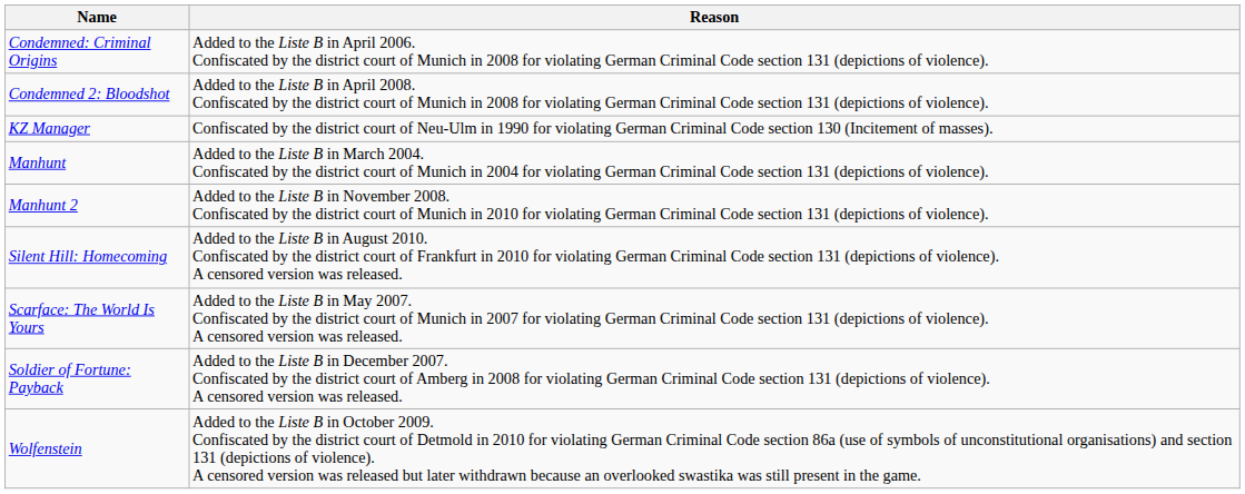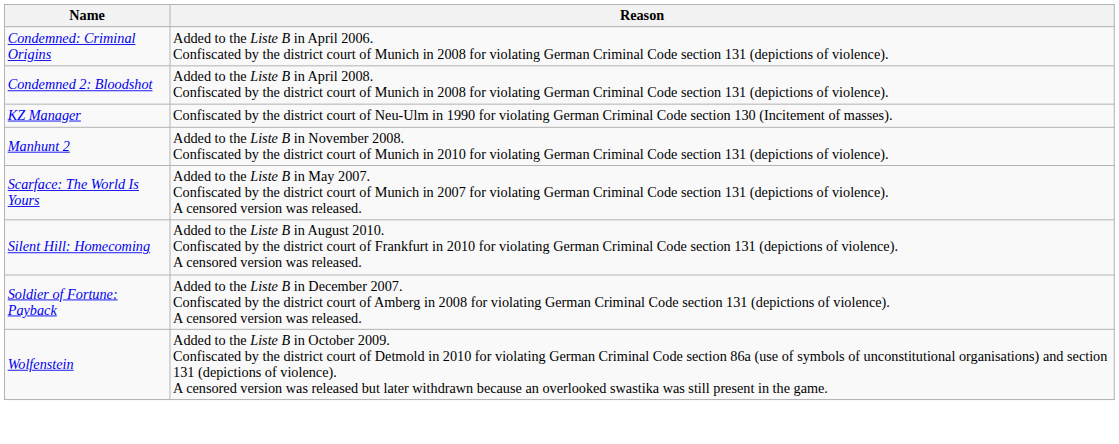 <table class="wikitable">
 <tr>
 <th>Name</th>
 <th>Reason</th>
 </tr>
 <tr>
 <td><em><a href='#'>Condemned: Criminal Origins</a></em></td>
 <td>Added to the <em>Liste B</em> in April 2006.<br>Confiscated by the district court of Munich in 2008 for violating German Criminal Code section 131 (depictions of violence).</td>
 </tr>
 <tr>
 <td><em><a href='#'>Condemned 2: Bloodshot</a></em></td>
 <td>Added to the <em>Liste B</em> in April 2008.<br>Confiscated by the district court of Munich in 2008 for violating German Criminal Code section 131 (depictions of violence).</td>
 </tr>
 <tr>
 <td><em><a href='#'>KZ Manager</a></em></td>
 <td>Confiscated by the district court of Neu-Ulm in 1990 for violating German Criminal Code section 130 (Incitement of masses).</td>
 </tr>
 <tr>
-<td><em><a href='#'>Manhunt</a></em></td>
-<td>Added to the <em>Liste B</em> in March 2004.<br>Confiscated by the district court of Munich in 2004 for violating German Criminal Code section 131 (depictions of violence).</td>
-</tr>
-<tr>
 <td><em><a href='#'>Manhunt 2</a></em></td>
 <td>Added to the <em>Liste B</em> in November 2008.<br>Confiscated by the district court of Munich in 2010 for violating German Criminal Code section 131 (depictions of violence).</td>
 </tr>
 <tr>
+<td><em><a href='#'>Scarface: The World Is Yours</a></em></td>
+<td>Added to the <em>Liste B</em> in May 2007.<br>Confiscated by the district court of Munich in 2007 for violating German Criminal Code section 131 (depictions of violence).<br>A censored version was released.</td>
+</tr>
+<tr>
 <td><em><a href='#'>Silent Hill: Homecoming</a></em></td>
 <td>Added to the <em>Liste B</em> in August 2010.<br>Confiscated by the district court of Frankfurt in 2010 for violating German Criminal Code section 131 (depictions of violence).<br>A censored version was released.</td>
-</tr>
-<tr>
-<td><em><a href='#'>Scarface: The World Is Yours</a></em></td>
-<td>Added to the <em>Liste B</em> in May 2007.<br>Confiscated by the district court of Munich in 2007 for violating German Criminal Code section 131 (depictions of violence).<br>A censored version was released.</td>
 </tr>
 <tr>
 <td><em><a href='#'>Soldier of Fortune: Payback</a></em></td>
 <td>Added to the <em>Liste B</em> in December 2007.<br>Confiscated by the district court of Amberg in 2008 for violating German Criminal Code section 131 (depictions of violence).<br>A censored version was released.</td>
 </tr>
 <tr>
 <td><em><a href='#'>Wolfenstein</a></em></td>
 <td>Added to the <em>Liste B</em> in October 2009.<br>Confiscated by the district court of Detmold in 2010 for violating German Criminal Code section 86a (use of symbols of unconstitutional organisations) and section 131 (depictions of violence).<br>A censored version was released but later withdrawn because an overlooked swastika was still present in the game.</td>
 </tr>
 </table>
